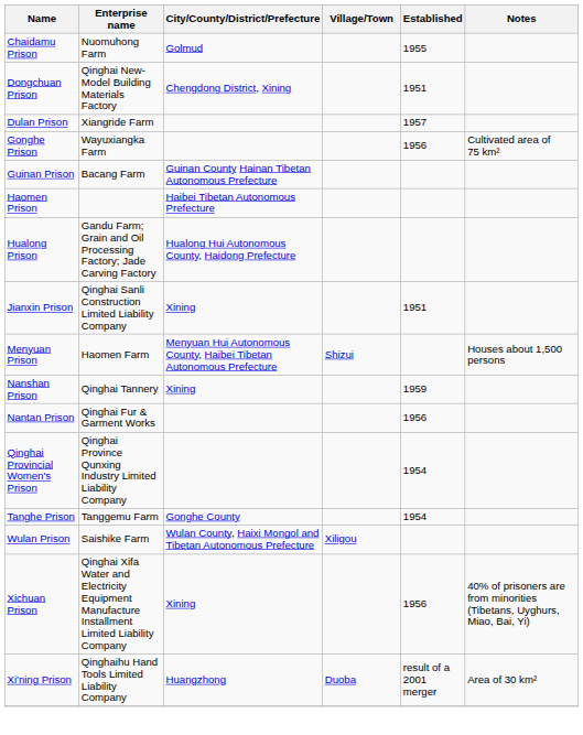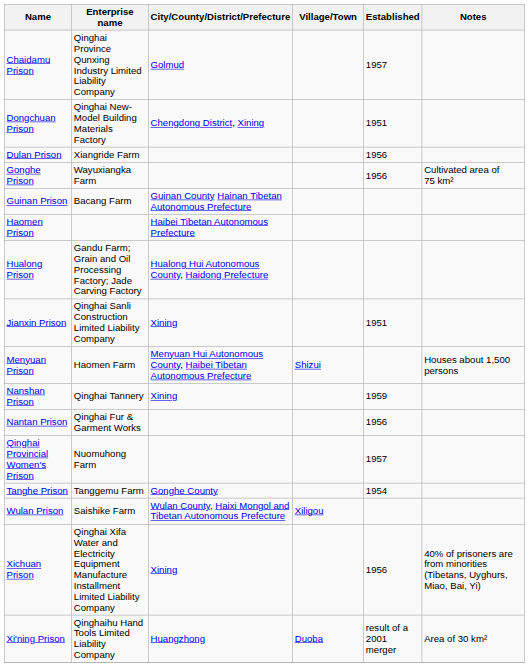 <table class="wikitable">
 <tr>
 <th width=15%>Name</th>
 <th width=17%>Enterprise name</th>
 <th width=20%>City/County/District/Prefecture</th>
 <th width=15%>Village/Town</th>
 <th width=5%>Established</th>
 <th width=28%>Notes</th>
 </tr>
 <tr>
 <td><a href='#'>Chaidamu Prison</a></td>
-<td>Nuomuhong Farm</td>
+<td>Qinghai Province Qunxing Industry Limited Liability Company</td>
 <td><a href='#'>Golmud</a></td>
 <td></td>
-<td>1955</td>
+<td>1957</td>
 <td></td>
 </tr>
 <tr>
 <td><a href='#'>Dongchuan Prison</a></td>
 <td>Qinghai New-Model Building Materials Factory</td>
 <td><a href='#'>Chengdong District</a>, <a href='#'>Xining</a></td>
 <td></td>
 <td>1951</td>
 <td></td>
 </tr>
 <tr>
 <td><a href='#'>Dulan Prison</a></td>
 <td>Xiangride Farm</td>
 <td></td>
 <td></td>
-<td>1957</td>
+<td>1956</td>
 <td></td>
 </tr>
 <tr>
 <td><a href='#'>Gonghe Prison</a></td>
 <td>Wayuxiangka Farm</td>
 <td></td>
 <td></td>
 <td>1956</td>
 <td>Cultivated area of 75 km²</td>
 </tr>
 <tr>
 <td><a href='#'>Guinan Prison</a></td>
 <td>Bacang Farm</td>
 <td><a href='#'>Guinan County</a> <a href='#'>Hainan Tibetan Autonomous Prefecture</a></td>
 <td></td>
 <td></td>
 <td></td>
 </tr>
 <tr>
 <td><a href='#'>Haomen Prison</a></td>
 <td></td>
 <td><a href='#'>Haibei Tibetan Autonomous Prefecture</a></td>
 <td></td>
 <td></td>
 <td></td>
 </tr>
 <tr>
 <td><a href='#'>Hualong Prison</a></td>
 <td>Gandu Farm; Grain and Oil Processing Factory; Jade Carving Factory</td>
 <td><a href='#'>Hualong Hui Autonomous County</a>, <a href='#'>Haidong Prefecture</a></td>
 <td></td>
 <td></td>
 <td></td>
 </tr>
 <tr>
 <td><a href='#'>Jianxin Prison</a></td>
 <td>Qinghai Sanli Construction Limited Liability Company</td>
 <td><a href='#'>Xining</a></td>
 <td></td>
 <td>1951</td>
 <td></td>
 </tr>
 <tr>
 <td><a href='#'>Menyuan Prison</a></td>
 <td>Haomen Farm</td>
 <td><a href='#'>Menyuan Hui Autonomous County</a>, <a href='#'>Haibei Tibetan Autonomous Prefecture</a></td>
 <td><a href='#'>Shizui</a></td>
 <td></td>
 <td>Houses about 1,500 persons</td>
 </tr>
 <tr>
 <td><a href='#'>Nanshan Prison</a></td>
 <td>Qinghai Tannery</td>
 <td><a href='#'>Xining</a></td>
 <td></td>
 <td>1959</td>
 <td></td>
 </tr>
 <tr>
 <td><a href='#'>Nantan Prison</a></td>
 <td>Qinghai Fur & Garment Works</td>
 <td></td>
 <td></td>
 <td>1956</td>
 <td></td>
 </tr>
 <tr>
 <td><a href='#'>Qinghai Provincial Women's Prison</a></td>
-<td>Qinghai Province Qunxing Industry Limited Liability Company</td>
+<td>Nuomuhong Farm</td>
 <td></td>
 <td></td>
-<td>1954</td>
+<td>1957</td>
 <td></td>
 </tr>
 <tr>
 <td><a href='#'>Tanghe Prison</a></td>
 <td>Tanggemu Farm</td>
 <td><a href='#'>Gonghe County</a></td>
 <td></td>
 <td>1954</td>
 <td></td>
 </tr>
 <tr>
 <td><a href='#'>Wulan Prison</a></td>
 <td>Saishike Farm</td>
 <td><a href='#'>Wulan County</a>, <a href='#'>Haixi Mongol and Tibetan Autonomous Prefecture</a></td>
 <td><a href='#'>Xiligou</a></td>
 <td></td>
 <td></td>
 </tr>
 <tr>
 <td><a href='#'>Xichuan Prison</a></td>
 <td>Qinghai Xifa Water and Electricity Equipment Manufacture Installment Limited Liability Company</td>
 <td><a href='#'>Xining</a></td>
 <td></td>
 <td>1956</td>
 <td>40% of prisoners are from minorities (Tibetans, Uyghurs, Miao, Bai, Yi)</td>
 </tr>
 <tr>
 <td><a href='#'>Xi'ning Prison</a></td>
 <td>Qinghaihu Hand Tools Limited Liability Company</td>
 <td><a href='#'>Huangzhong</a></td>
 <td><a href='#'>Duoba</a></td>
 <td>result of a 2001 merger</td>
 <td>Area of 30 km²</td>
 </tr>
 <tr>
 </tr>
 </table>
